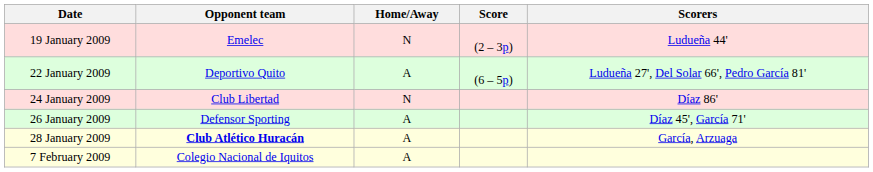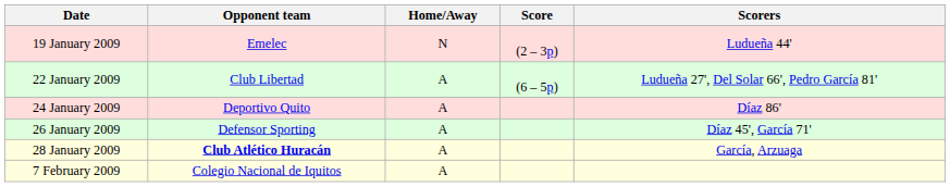 <table class="wikitable" width=90%>
 <tr>
 <th>Date</th>
 <th>Opponent team</th>
 <th>Home/Away</th>
 <th>Score</th>
 <th>Scorers</th>
 </tr>
 <tr bgcolor="#ffdddd">
 <td style="text-align: center">19 January 2009</td>
 <td style="text-align: center"> <a href='#'>Emelec</a></td>
 <td style="text-align: center">N</td>
 <td style="text-align: center"><br>(2 – 3<a href='#'>p</a>)</td>
 <td style="text-align: center"><a href='#'>Ludueña</a> 44'</td>
 </tr>
 <tr bgcolor="#ddffdd">
 <td style="text-align: center">22 January 2009</td>
-<td style="text-align: center"> <a href='#'>Deportivo Quito</a></td>
+<td style="text-align: center"> <a href='#'>Club Libertad</a></td>
 <td style="text-align: center">A</td>
 <td style="text-align: center"><br>(6 – 5<a href='#'>p</a>)</td>
 <td style="text-align: center"><a href='#'>Ludueña</a> 27', <a href='#'>Del Solar</a> 66', <a href='#'>Pedro García</a> 81'</td>
 </tr>
 <tr bgcolor="#ffdddd">
 <td style="text-align: center">24 January 2009</td>
-<td style="text-align: center"> <a href='#'>Club Libertad</a></td>
-<td style="text-align: center">N</td>
+<td style="text-align: center"> <a href='#'>Deportivo Quito</a></td>
+<td style="text-align: center">A</td>
 <td style="text-align: center"></td>
 <td style="text-align: center"><a href='#'>Díaz</a> 86'</td>
 </tr>
 <tr bgcolor="#ddffdd">
 <td style="text-align: center">26 January 2009</td>
 <td style="text-align: center"> <a href='#'>Defensor Sporting</a></td>
 <td style="text-align: center">A</td>
 <td style="text-align: center"></td>
 <td style="text-align: center"><a href='#'>Díaz</a> 45', <a href='#'>García</a> 71'</td>
 </tr>
 <tr bgcolor="#ffffdd">
 <td style="text-align: center">28 January 2009</td>
 <td style="text-align: center"><strong> <a href='#'>Club Atlético Huracán</a></strong></td>
 <td style="text-align: center">A</td>
 <td style="text-align: center"></td>
 <td style="text-align: center"><a href='#'>García</a>, <a href='#'>Arzuaga</a></td>
 </tr>
 <tr bgcolor="#ffffdd">
 <td style="text-align: center">7 February 2009</td>
 <td style="text-align: center"> <a href='#'>Colegio Nacional de Iquitos</a></td>
 <td style="text-align: center">A</td>
 <td style="text-align: center"></td>
 <td style="text-align: center"></td>
 </tr>
 </table>
